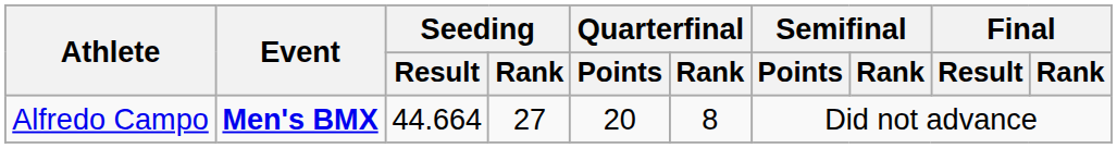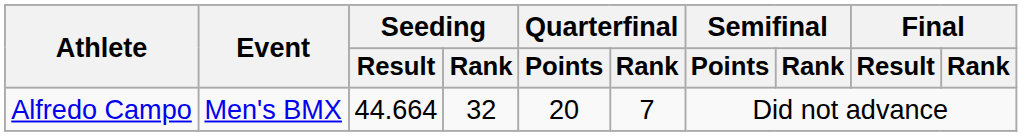 <table class="wikitable" style="font-size:90%;">
 <tr>
 <th rowspan=2>Athlete</th>
 <th rowspan=2>Event</th>
 <th colspan=2>Seeding</th>
 <th colspan=2>Quarterfinal</th>
 <th colspan=2>Semifinal</th>
 <th colspan=2>Final</th>
 </tr>
 <tr style="font-size:95%">
 <th>Result</th>
 <th>Rank</th>
 <th>Points</th>
 <th>Rank</th>
 <th>Points</th>
 <th>Rank</th>
 <th>Result</th>
 <th>Rank</th>
 </tr>
 <tr align=center>
 <td align=left><a href='#'>Alfredo Campo</a></td>
-<td align=left><strong><a href='#'>Men's BMX</a></strong></td>
+<td align=left><a href='#'>Men's BMX</a></td>
 <td>44.664</td>
-<td>27</td>
+<td>32</td>
 <td>20</td>
-<td>8</td>
+<td>7</td>
 <td colspan=4>Did not advance</td>
 </tr>
 </table>
